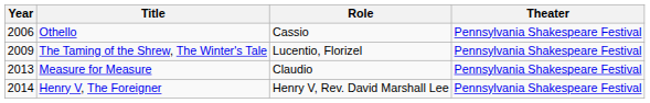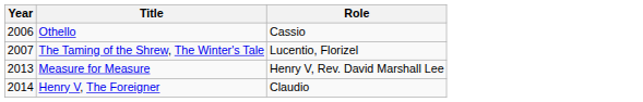 <table class="wikitable">
 <tr>
 <th>Year</th>
 <th>Title</th>
 <th>Role</th>
-<th>Theater</th>
 </tr>
 <tr>
 <td>2006</td>
 <td><a href='#'>Othello</a></td>
 <td>Cassio</td>
-<td><a href='#'>Pennsylvania Shakespeare Festival</a></td>
 </tr>
 <tr>
-<td>2009</td>
+<td>2007</td>
 <td><a href='#'>The Taming of the Shrew</a>, <a href='#'>The Winter's Tale</a></td>
 <td>Lucentio, Florizel</td>
-<td><a href='#'>Pennsylvania Shakespeare Festival</a></td>
 </tr>
 <tr>
 <td>2013</td>
 <td><a href='#'>Measure for Measure</a></td>
-<td>Claudio</td>
-<td><a href='#'>Pennsylvania Shakespeare Festival</a></td>
+<td>Henry V, Rev. David Marshall Lee</td>
 </tr>
 <tr>
 <td>2014</td>
 <td><a href='#'> Henry V</a>, <a href='#'> The Foreigner</a></td>
-<td>Henry V, Rev. David Marshall Lee</td>
-<td><a href='#'>Pennsylvania Shakespeare Festival</a></td>
+<td>Claudio</td>
 </tr>
 </table>
